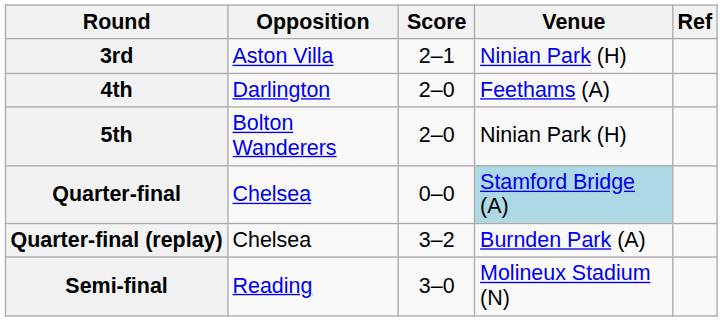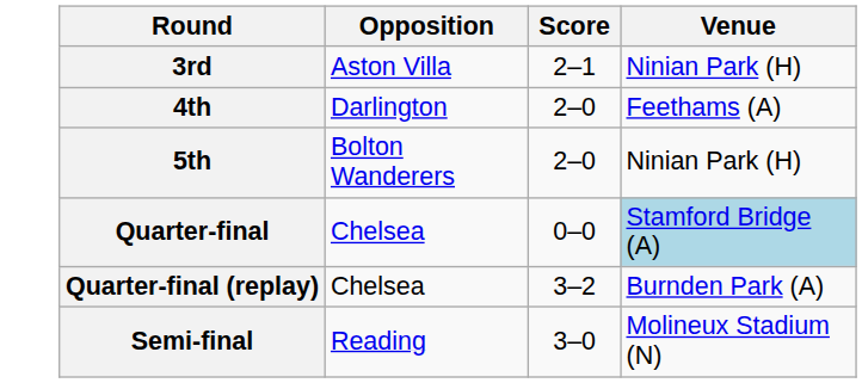 <table class="wikitable plainrowheaders" style="text-align:center;margin-left:1em;float:right">
 <tr>
 <th scope=col>Round</th>
 <th scope="col" style="width:120px;">Opposition</th>
 <th scope="col" style="width:50px;">Score</th>
 <th scope="col" style="width:140px;">Venue</th>
-<th scope="col" style="width:10px;">Ref</th>
 </tr>
 <tr>
 <th scope=row style="text-align:center">3rd</th>
 <td align="left"><a href='#'>Aston Villa</a></td>
 <td>2–1</td>
 <td align="left"><a href='#'>Ninian Park</a> (H)</td>
-<td></td>
 </tr>
 <tr>
 <th scope=row style="text-align:center">4th</th>
 <td align="left"><a href='#'>Darlington</a></td>
 <td>2–0</td>
 <td align="left"><a href='#'>Feethams</a> (A)</td>
-<td></td>
 </tr>
 <tr>
 <th scope=row style="text-align:center">5th</th>
 <td align="left"><a href='#'>Bolton Wanderers</a></td>
 <td>2–0</td>
 <td align="left">Ninian Park (H)</td>
-<td></td>
 </tr>
 <tr>
 <th scope=row style="text-align:center">Quarter-final</th>
 <td align="left"><a href='#'>Chelsea</a></td>
 <td>0–0</td>
 <td align="left" style="background: lightblue;"><a href='#'>Stamford Bridge</a> (A)</td>
-<td></td>
 </tr>
 <tr>
 <th scope=row style="text-align:center">Quarter-final (replay)</th>
 <td align="left">Chelsea</td>
 <td>3–2</td>
 <td align="left"><a href='#'>Burnden Park</a> (A)</td>
-<td></td>
 </tr>
 <tr>
 <th scope=row style="text-align:center">Semi-final</th>
 <td align="left"><a href='#'>Reading</a></td>
 <td>3–0</td>
 <td align="left"><a href='#'>Molineux Stadium</a> (N)</td>
-<td></td>
 </tr>
 </table>
